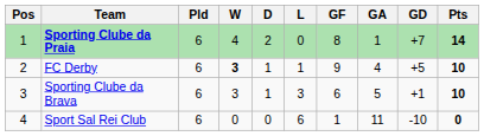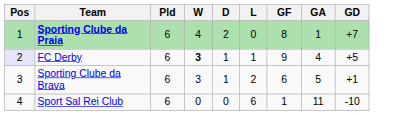 <table class="wikitable" style="text-align: center;">
 <tr>
 <th style="width: 40px;">Pos</th>
 <th style="width: 170px;">Team</th>
 <th style="width: 45px;">Pld</th>
 <th style="width: 35px;">W</th>
 <th style="width: 35px;">D</th>
 <th style="width: 35px;">L</th>
 <th style="width: 45px;">GF</th>
 <th style="width: 45px;">GA</th>
 <th style="width: 45px;">GD</th>
-<th style="width: 45px;">Pts</th>
 </tr>
 <tr style="background:#ACE1AF;">
 <td>1</td>
 <td style="text-align: left;"><strong><a href='#'>Sporting Clube da Praia</a></strong></td>
 <td>6</td>
 <td>4</td>
 <td>2</td>
 <td>0</td>
 <td>8</td>
 <td>1</td>
 <td>+7</td>
-<td><strong>14</strong></td>
 </tr>
 <tr>
-<td>2</td>
+<td style="background: lavender;">2</td>
 <td style="text-align: left;"><a href='#'>FC Derby</a></td>
 <td>6</td>
 <td><strong>3</strong></td>
 <td>1</td>
 <td>1</td>
 <td>9</td>
 <td>4</td>
 <td>+5</td>
-<td><strong>10</strong></td>
 </tr>
 <tr>
 <td>3</td>
 <td style="text-align: left;"><a href='#'>Sporting Clube da Brava</a></td>
 <td>6</td>
 <td>3</td>
 <td>1</td>
-<td>3</td>
+<td>2</td>
 <td>6</td>
 <td>5</td>
 <td>+1</td>
-<td><strong>10</strong></td>
 </tr>
 <tr>
 <td>4</td>
 <td style="text-align: left;"><a href='#'>Sport Sal Rei Club</a></td>
 <td>6</td>
 <td>0</td>
 <td>0</td>
 <td>6</td>
 <td>1</td>
 <td>11</td>
 <td>-10</td>
-<td><strong>0</strong></td>
 </tr>
 </table>
